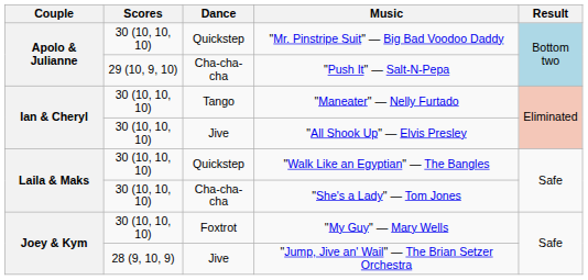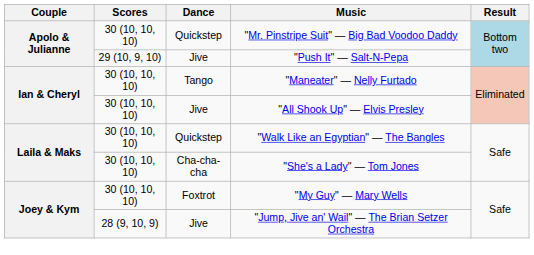 <table class="wikitable sortable" style="text-align:center; width:90%">
 <tr>
 <th scope="col">Couple</th>
 <th scope="col">Scores</th>
 <th scope="col" class="unsortable">Dance</th>
 <th scope="col" class="unsortable">Music</th>
 <th scope="col" class="unsortable">Result</th>
 </tr>
 <tr>
 <th scope="row" rowspan=2>Apolo & Julianne</th>
 <td>30 (10, 10, 10)</td>
 <td>Quickstep</td>
 <td>"<a href='#'>Mr. Pinstripe Suit</a>" — <a href='#'>Big Bad Voodoo Daddy</a></td>
 <td rowspan=2 bgcolor=lightblue>Bottom two</td>
 </tr>
 <tr>
 <td>29 (10, 9, 10)</td>
-<td>Cha-cha-cha</td>
+<td>Jive</td>
 <td>"<a href='#'>Push It</a>" — <a href='#'>Salt-N-Pepa</a></td>
 </tr>
 <tr>
 <th scope="row" rowspan=2>Ian & Cheryl</th>
 <td>30 (10, 10, 10)</td>
 <td>Tango</td>
 <td>"<a href='#'>Maneater</a>" — <a href='#'>Nelly Furtado</a></td>
 <td rowspan=2 bgcolor=f4c7b8>Eliminated</td>
 </tr>
 <tr>
 <td>30 (10, 10, 10)</td>
 <td>Jive</td>
 <td>"<a href='#'>All Shook Up</a>" — <a href='#'>Elvis Presley</a></td>
 </tr>
 <tr>
 <th scope="row" rowspan=2>Laila & Maks</th>
 <td>30 (10, 10, 10)</td>
 <td>Quickstep</td>
 <td>"<a href='#'>Walk Like an Egyptian</a>" — <a href='#'>The Bangles</a></td>
 <td rowspan=2>Safe</td>
 </tr>
 <tr>
 <td>30 (10, 10, 10)</td>
 <td>Cha-cha-cha</td>
 <td>"<a href='#'>She's a Lady</a>" — <a href='#'>Tom Jones</a></td>
 </tr>
 <tr>
 <th scope="row" rowspan=2>Joey & Kym</th>
 <td>30 (10, 10, 10)</td>
 <td>Foxtrot</td>
 <td>"<a href='#'>My Guy</a>" — <a href='#'>Mary Wells</a></td>
 <td rowspan=2>Safe</td>
 </tr>
 <tr>
 <td>28 (9, 10, 9)</td>
 <td>Jive</td>
 <td>"<a href='#'>Jump, Jive an' Wail</a>" — <a href='#'>The Brian Setzer Orchestra</a></td>
 </tr>
 </table>
